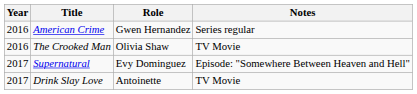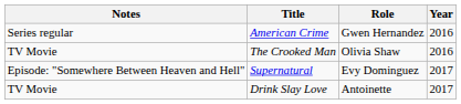 <table class="wikitable sortable mw-collapsible">
 <tr>
-<th>Year</th>
+<th>Notes</th>
 <th>Title</th>
 <th>Role</th>
-<th>Notes</th>
+<th>Year</th>
 </tr>
 <tr>
-<td>2016</td>
+<td>Series regular</td>
 <td><em><a href='#'>American Crime</a></em></td>
 <td>Gwen Hernandez</td>
-<td>Series regular</td>
+<td>2016</td>
 </tr>
 <tr>
-<td>2016</td>
+<td>TV Movie</td>
 <td><em>The Crooked Man</em></td>
 <td>Olivia Shaw</td>
-<td>TV Movie</td>
+<td>2016</td>
 </tr>
 <tr>
-<td>2017</td>
+<td>Episode: "Somewhere Between Heaven and Hell"</td>
 <td><em><a href='#'>Supernatural</a></em></td>
 <td>Evy Dominguez</td>
-<td>Episode: "Somewhere Between Heaven and Hell"</td>
+<td>2017</td>
 </tr>
 <tr>
-<td>2017</td>
+<td>TV Movie</td>
 <td><em>Drink Slay Love</em></td>
 <td>Antoinette</td>
-<td>TV Movie</td>
+<td>2017</td>
 </tr>
 </table>
